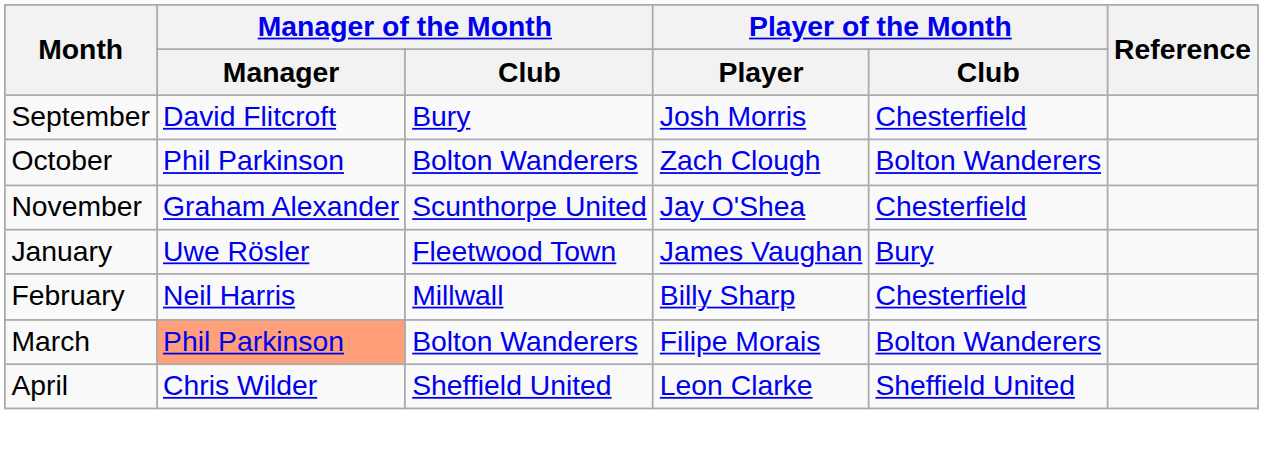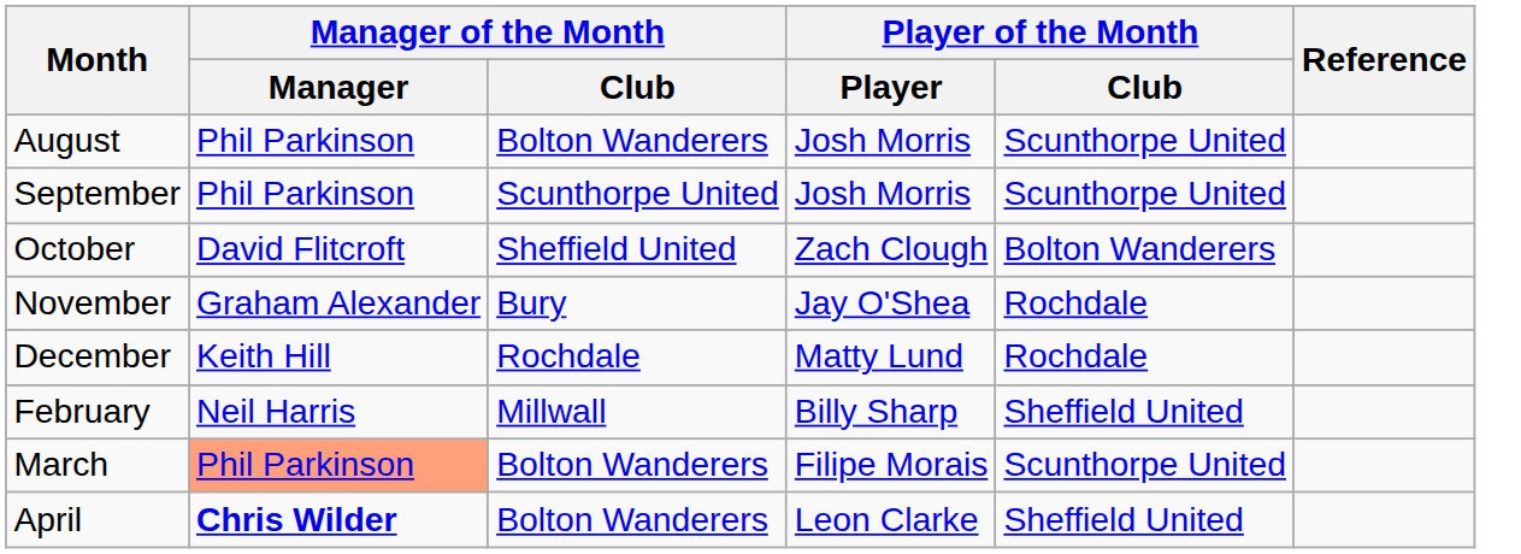 <table class="wikitable">
 <tr>
 <th rowspan="2">Month</th>
 <th colspan="2"><a href='#'>Manager of the Month</a></th>
 <th colspan="2"><a href='#'>Player of the Month</a></th>
 <th rowspan="2">Reference</th>
 </tr>
 <tr>
 <th>Manager</th>
 <th>Club</th>
 <th>Player</th>
 <th>Club</th>
 </tr>
 <tr>
+<td>August</td>
+<td> <a href='#'>Phil Parkinson</a></td>
+<td><a href='#'>Bolton Wanderers</a></td>
+<td> <a href='#'>Josh Morris</a></td>
+<td><a href='#'>Scunthorpe United</a></td>
+<td></td>
+</tr>
+<tr>
 <td>September</td>
-<td> <a href='#'>David Flitcroft</a></td>
-<td><a href='#'>Bury</a></td>
+<td> <a href='#'>Phil Parkinson</a></td>
+<td><a href='#'>Scunthorpe United</a></td>
 <td> <a href='#'>Josh Morris</a></td>
-<td><a href='#'>Chesterfield</a></td>
+<td><a href='#'>Scunthorpe United</a></td>
 <td></td>
 </tr>
 <tr>
 <td>October</td>
-<td> <a href='#'>Phil Parkinson</a></td>
-<td><a href='#'>Bolton Wanderers</a></td>
+<td> <a href='#'>David Flitcroft</a></td>
+<td><a href='#'>Sheffield United</a></td>
 <td> <a href='#'>Zach Clough</a></td>
 <td><a href='#'>Bolton Wanderers</a></td>
 <td></td>
 </tr>
 <tr>
 <td>November</td>
 <td> <a href='#'>Graham Alexander</a></td>
-<td><a href='#'>Scunthorpe United</a></td>
+<td><a href='#'>Bury</a></td>
 <td> <a href='#'>Jay O'Shea</a></td>
-<td><a href='#'>Chesterfield</a></td>
+<td><a href='#'>Rochdale</a></td>
 <td></td>
 </tr>
 <tr>
-<td>January</td>
-<td> <a href='#'>Uwe Rösler</a></td>
-<td><a href='#'>Fleetwood Town</a></td>
-<td> <a href='#'>James Vaughan</a></td>
-<td><a href='#'>Bury</a></td>
+<td>December</td>
+<td> <a href='#'>Keith Hill</a></td>
+<td><a href='#'>Rochdale</a></td>
+<td> <a href='#'>Matty Lund</a></td>
+<td><a href='#'>Rochdale</a></td>
 <td></td>
 </tr>
 <tr>
 <td>February</td>
 <td> <a href='#'>Neil Harris</a></td>
 <td><a href='#'>Millwall</a></td>
 <td> <a href='#'>Billy Sharp</a></td>
-<td><a href='#'>Chesterfield</a></td>
+<td><a href='#'>Sheffield United</a></td>
 <td></td>
 </tr>
 <tr>
 <td>March</td>
 <td style="background: lightsalmon;"> <a href='#'>Phil Parkinson</a></td>
 <td><a href='#'>Bolton Wanderers</a></td>
 <td> <a href='#'>Filipe Morais</a></td>
-<td><a href='#'>Bolton Wanderers</a></td>
+<td><a href='#'>Scunthorpe United</a></td>
 <td></td>
 </tr>
 <tr>
 <td>April</td>
-<td> <a href='#'>Chris Wilder</a></td>
-<td><a href='#'>Sheffield United</a></td>
+<td><strong> <a href='#'>Chris Wilder</a></strong></td>
+<td><a href='#'>Bolton Wanderers</a></td>
 <td> <a href='#'>Leon Clarke</a></td>
 <td><a href='#'>Sheffield United</a></td>
 <td></td>
 </tr>
 </table>
